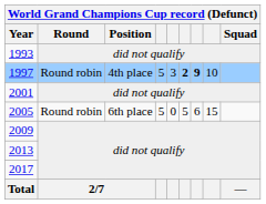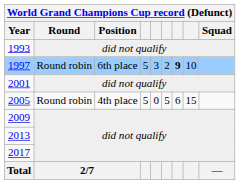 <table class="wikitable collapsible collapsed" style="text-align:center">
 <tr>
 <th colspan=9><a href='#'>World Grand Champions Cup record</a> (Defunct)</th>
 </tr>
 <tr>
 <th>Year</th>
 <th>Round</th>
 <th>Position</th>
 <th></th>
 <th></th>
 <th></th>
 <th></th>
 <th></th>
 <th>Squad</th>
 </tr>
 <tr>
 <td> <a href='#'>1993</a></td>
 <td bgcolor=#efefef colspan=8><em>did not qualify</em></td>
 </tr>
 <tr bgcolor=#9acdff>
 <td> <a href='#'>1997</a></td>
 <td>Round robin</td>
-<td>4th place</td>
+<td>6th place</td>
 <td>5</td>
 <td>3</td>
-<td><strong>2</strong></td>
+<td>2</td>
 <td><strong>9</strong></td>
 <td>10</td>
 <td></td>
 </tr>
 <tr>
 <td> <a href='#'>2001</a></td>
 <td bgcolor=#efefef colspan=8><em>did not qualify</em></td>
 </tr>
 <tr>
 <td> <a href='#'>2005</a></td>
 <td>Round robin</td>
-<td>6th place</td>
+<td>4th place</td>
 <td>5</td>
 <td>0</td>
 <td>5</td>
 <td>6</td>
 <td>15</td>
 <td></td>
 </tr>
 <tr>
 <td> <a href='#'>2009</a></td>
 <td bgcolor=#efefef colspan=8 rowspan=3><em>did not qualify</em></td>
 </tr>
 <tr>
 <td> <a href='#'>2013</a></td>
 </tr>
 <tr>
 <td> <a href='#'>2017</a></td>
 </tr>
 <tr>
 <th>Total</th>
 <th colspan=2>2/7</th>
 <th></th>
 <th></th>
 <th></th>
 <th></th>
 <th></th>
 <th>—</th>
 </tr>
 </table>
